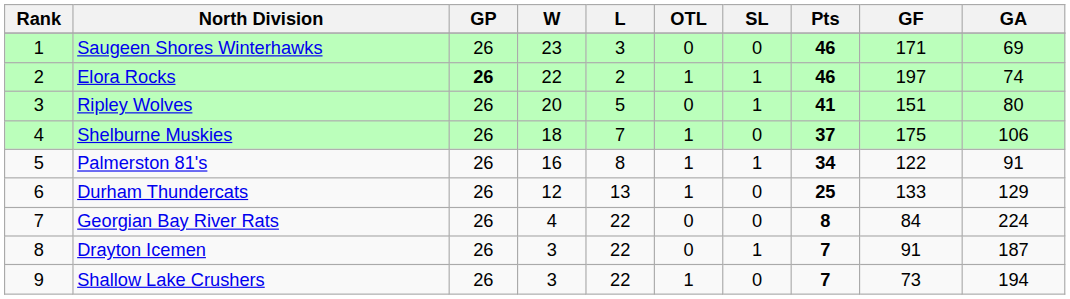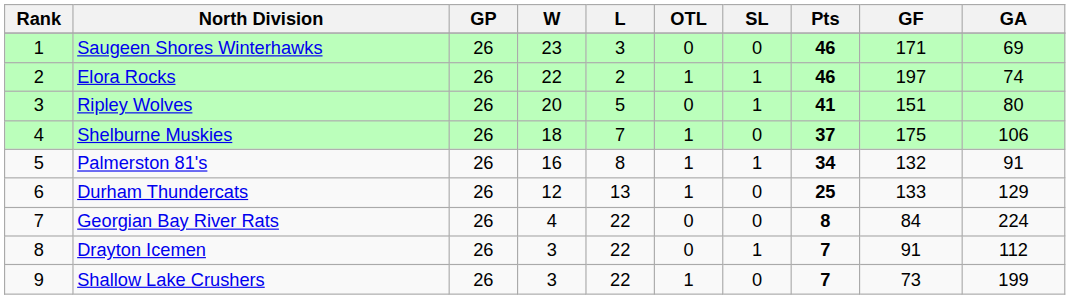 <table class="wikitable" style="text-align:center" width:50em">
 <tr>
 <th bgcolor="#DDDDFF" width="5%">Rank</th>
 <th bgcolor="#DDDDFF" width="27.5%">North Division</th>
 <th bgcolor="#DDDDFF" width="5%">GP</th>
 <th bgcolor="#DDDDFF" width="5%">W</th>
 <th bgcolor="#DDDDFF" width="5%">L</th>
 <th bgcolor="#DDDDFF" width="5%">OTL</th>
 <th bgcolor="#DDDDFF" width="5%">SL</th>
 <th bgcolor="#DDDDFF" width="5%">Pts</th>
 <th bgcolor="#DDDDFF" width="7.5%">GF</th>
 <th bgcolor="#DDDDFF" width="7.5%">GA</th>
 </tr>
 <tr>
 </tr>
 <tr bgcolor="#bbffbb">
 <td>1</td>
 <td align=left><a href='#'>Saugeen Shores Winterhawks</a></td>
 <td>26</td>
 <td>23</td>
 <td>3</td>
 <td>0</td>
 <td>0</td>
 <td><strong>46</strong></td>
 <td>171</td>
 <td>69</td>
 </tr>
 <tr bgcolor="#bbffbb">
 <td>2</td>
 <td align=left><a href='#'>Elora Rocks</a></td>
-<td><strong>26</strong></td>
+<td>26</td>
 <td>22</td>
 <td>2</td>
 <td>1</td>
 <td>1</td>
 <td><strong>46</strong></td>
 <td>197</td>
 <td>74</td>
 </tr>
 <tr bgcolor="#bbffbb">
 <td>3</td>
 <td align=left><a href='#'>Ripley Wolves</a></td>
 <td>26</td>
 <td>20</td>
 <td>5</td>
 <td>0</td>
 <td>1</td>
 <td><strong>41</strong></td>
 <td>151</td>
 <td>80</td>
 </tr>
 <tr bgcolor="#bbffbb">
 <td>4</td>
 <td align=left><a href='#'>Shelburne Muskies</a></td>
 <td>26</td>
 <td>18</td>
 <td>7</td>
 <td>1</td>
 <td>0</td>
 <td><strong>37</strong></td>
 <td>175</td>
 <td>106</td>
 </tr>
 <tr>
 <td>5</td>
 <td align=left><a href='#'>Palmerston 81's</a></td>
 <td>26</td>
 <td>16</td>
 <td>8</td>
 <td>1</td>
 <td>1</td>
 <td><strong>34</strong></td>
-<td>122</td>
+<td>132</td>
 <td>91</td>
 </tr>
 <tr>
 <td>6</td>
 <td align=left><a href='#'>Durham Thundercats</a></td>
 <td>26</td>
 <td>12</td>
 <td>13</td>
 <td>1</td>
 <td>0</td>
 <td><strong>25</strong></td>
 <td>133</td>
 <td>129</td>
 </tr>
 <tr>
 <td>7</td>
 <td align=left><a href='#'>Georgian Bay River Rats</a></td>
 <td>26</td>
 <td>4</td>
 <td>22</td>
 <td>0</td>
 <td>0</td>
 <td><strong>8</strong></td>
 <td>84</td>
 <td>224</td>
 </tr>
 <tr>
 <td>8</td>
 <td align=left><a href='#'>Drayton Icemen</a></td>
 <td>26</td>
 <td>3</td>
 <td>22</td>
 <td>0</td>
 <td>1</td>
 <td><strong>7</strong></td>
 <td>91</td>
-<td>187</td>
+<td>112</td>
 </tr>
 <tr>
 <td>9</td>
 <td align=left><a href='#'>Shallow Lake Crushers</a></td>
 <td>26</td>
 <td>3</td>
 <td>22</td>
 <td>1</td>
 <td>0</td>
 <td><strong>7</strong></td>
 <td>73</td>
-<td>194</td>
+<td>199</td>
 </tr>
 </table>
